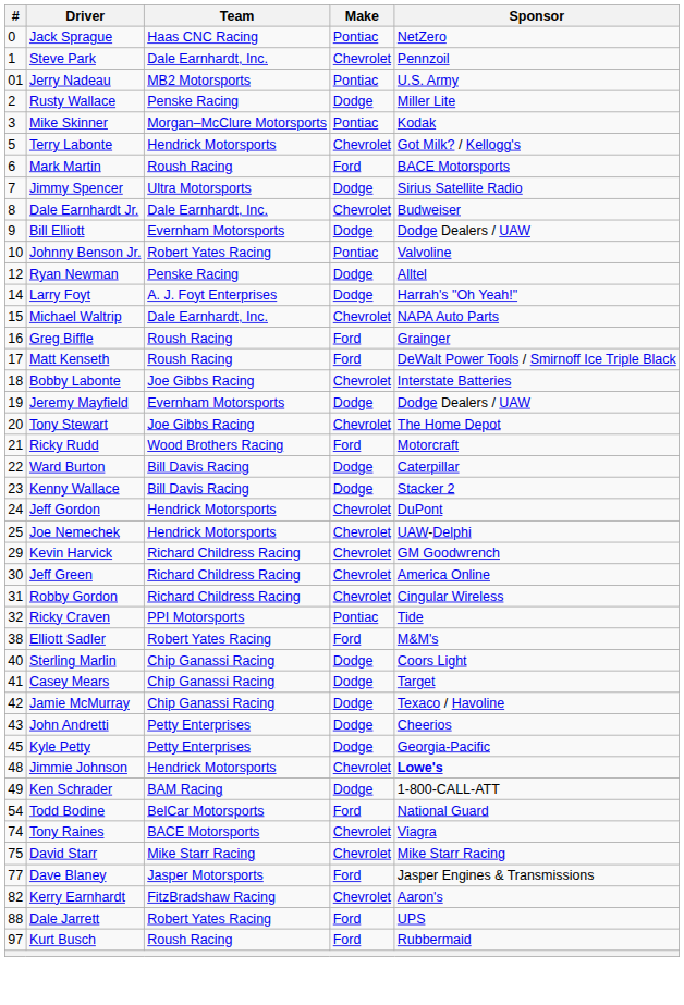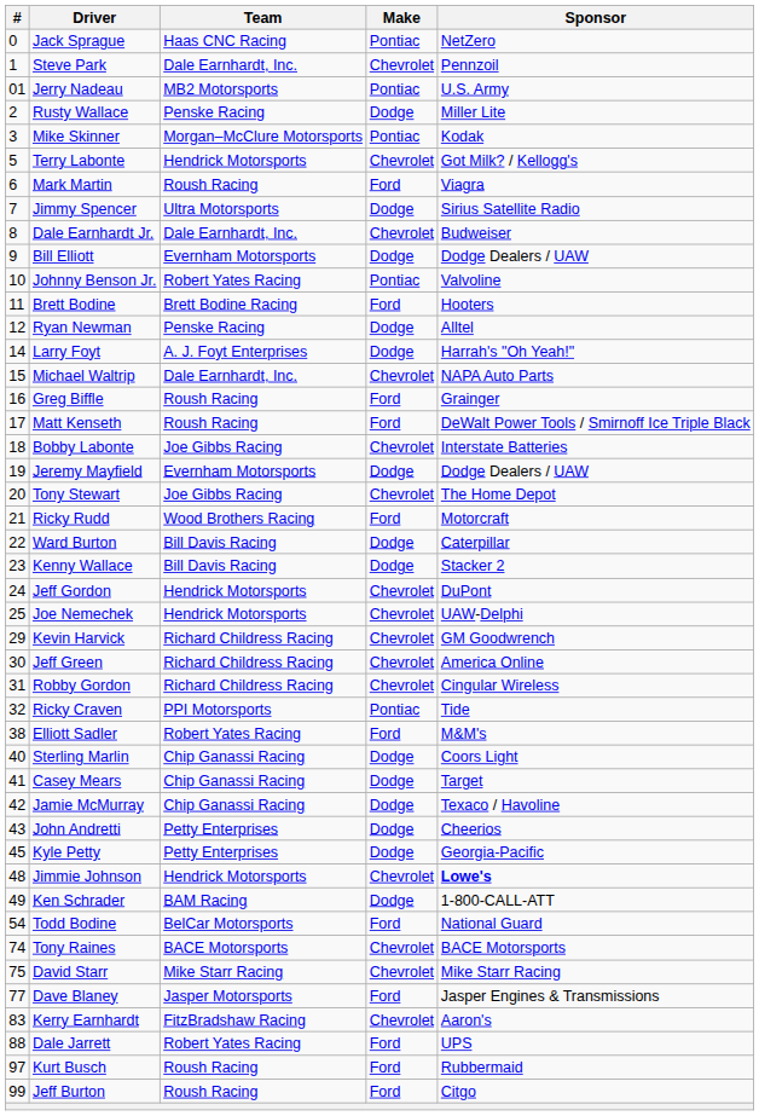 <table class="wikitable" style="font-size:95%">
 <tr>
 <th>#</th>
 <th>Driver</th>
 <th>Team</th>
 <th>Make</th>
 <th>Sponsor</th>
 </tr>
 <tr>
 <td>0</td>
 <td><a href='#'>Jack Sprague</a></td>
 <td><a href='#'>Haas CNC Racing</a></td>
 <td><a href='#'>Pontiac</a></td>
 <td><a href='#'>NetZero</a></td>
 </tr>
 <tr>
 <td>1</td>
 <td><a href='#'>Steve Park</a></td>
 <td><a href='#'>Dale Earnhardt, Inc.</a></td>
 <td><a href='#'>Chevrolet</a></td>
 <td><a href='#'>Pennzoil</a></td>
 </tr>
 <tr>
 <td>01</td>
 <td><a href='#'>Jerry Nadeau</a></td>
 <td><a href='#'>MB2 Motorsports</a></td>
 <td><a href='#'>Pontiac</a></td>
 <td><a href='#'>U.S. Army</a></td>
 </tr>
 <tr>
 <td>2</td>
 <td><a href='#'>Rusty Wallace</a></td>
 <td><a href='#'>Penske Racing</a></td>
 <td><a href='#'>Dodge</a></td>
 <td><a href='#'>Miller Lite</a></td>
 </tr>
 <tr>
 <td>3</td>
 <td><a href='#'>Mike Skinner</a></td>
 <td><a href='#'>Morgan–McClure Motorsports</a></td>
 <td><a href='#'>Pontiac</a></td>
 <td><a href='#'>Kodak</a></td>
 </tr>
 <tr>
 <td>5</td>
 <td><a href='#'>Terry Labonte</a></td>
 <td><a href='#'>Hendrick Motorsports</a></td>
 <td><a href='#'>Chevrolet</a></td>
 <td><a href='#'>Got Milk?</a> / <a href='#'>Kellogg's</a></td>
 </tr>
 <tr>
 <td>6</td>
 <td><a href='#'>Mark Martin</a></td>
 <td><a href='#'>Roush Racing</a></td>
 <td><a href='#'>Ford</a></td>
-<td><a href='#'>BACE Motorsports</a></td>
+<td><a href='#'>Viagra</a></td>
 </tr>
 <tr>
 <td>7</td>
 <td><a href='#'>Jimmy Spencer</a></td>
 <td><a href='#'>Ultra Motorsports</a></td>
 <td><a href='#'>Dodge</a></td>
 <td><a href='#'>Sirius Satellite Radio</a></td>
 </tr>
 <tr>
 <td>8</td>
 <td><a href='#'>Dale Earnhardt Jr.</a></td>
 <td><a href='#'>Dale Earnhardt, Inc.</a></td>
 <td><a href='#'>Chevrolet</a></td>
 <td><a href='#'>Budweiser</a></td>
 </tr>
 <tr>
 <td>9</td>
 <td><a href='#'>Bill Elliott</a></td>
 <td><a href='#'>Evernham Motorsports</a></td>
 <td><a href='#'>Dodge</a></td>
 <td><a href='#'>Dodge</a> Dealers / <a href='#'>UAW</a></td>
 </tr>
 <tr>
 <td>10</td>
 <td><a href='#'>Johnny Benson Jr.</a></td>
 <td><a href='#'>Robert Yates Racing</a></td>
 <td><a href='#'>Pontiac</a></td>
 <td><a href='#'>Valvoline</a></td>
+</tr>
+<tr>
+<td>11</td>
+<td><a href='#'>Brett Bodine</a></td>
+<td><a href='#'>Brett Bodine Racing</a></td>
+<td><a href='#'>Ford</a></td>
+<td><a href='#'>Hooters</a></td>
 </tr>
 <tr>
 <td>12</td>
 <td><a href='#'>Ryan Newman</a></td>
 <td><a href='#'>Penske Racing</a></td>
 <td><a href='#'>Dodge</a></td>
 <td><a href='#'>Alltel</a></td>
 </tr>
 <tr>
 <td>14</td>
 <td><a href='#'>Larry Foyt</a></td>
 <td><a href='#'>A. J. Foyt Enterprises</a></td>
 <td><a href='#'>Dodge</a></td>
 <td><a href='#'>Harrah's "Oh Yeah!"</a></td>
 </tr>
 <tr>
 <td>15</td>
 <td><a href='#'>Michael Waltrip</a></td>
 <td><a href='#'>Dale Earnhardt, Inc.</a></td>
 <td><a href='#'>Chevrolet</a></td>
 <td><a href='#'>NAPA Auto Parts</a></td>
 </tr>
 <tr>
 <td>16</td>
 <td><a href='#'>Greg Biffle</a></td>
 <td><a href='#'>Roush Racing</a></td>
 <td><a href='#'>Ford</a></td>
 <td><a href='#'>Grainger</a></td>
 </tr>
 <tr>
 <td>17</td>
 <td><a href='#'>Matt Kenseth</a></td>
 <td><a href='#'>Roush Racing</a></td>
 <td><a href='#'>Ford</a></td>
 <td><a href='#'>DeWalt Power Tools</a> / <a href='#'>Smirnoff Ice Triple Black</a></td>
 </tr>
 <tr>
 <td>18</td>
 <td><a href='#'>Bobby Labonte</a></td>
 <td><a href='#'>Joe Gibbs Racing</a></td>
 <td><a href='#'>Chevrolet</a></td>
 <td><a href='#'>Interstate Batteries</a></td>
 </tr>
 <tr>
 <td>19</td>
 <td><a href='#'>Jeremy Mayfield</a></td>
 <td><a href='#'>Evernham Motorsports</a></td>
 <td><a href='#'>Dodge</a></td>
 <td><a href='#'>Dodge</a> Dealers / <a href='#'>UAW</a></td>
 </tr>
 <tr>
 <td>20</td>
 <td><a href='#'>Tony Stewart</a></td>
 <td><a href='#'>Joe Gibbs Racing</a></td>
 <td><a href='#'>Chevrolet</a></td>
 <td><a href='#'>The Home Depot</a></td>
 </tr>
 <tr>
 <td>21</td>
 <td><a href='#'>Ricky Rudd</a></td>
 <td><a href='#'>Wood Brothers Racing</a></td>
 <td><a href='#'>Ford</a></td>
 <td><a href='#'>Motorcraft</a></td>
 </tr>
 <tr>
 <td>22</td>
 <td><a href='#'>Ward Burton</a></td>
 <td><a href='#'>Bill Davis Racing</a></td>
 <td><a href='#'>Dodge</a></td>
 <td><a href='#'>Caterpillar</a></td>
 </tr>
 <tr>
 <td>23</td>
 <td><a href='#'>Kenny Wallace</a></td>
 <td><a href='#'>Bill Davis Racing</a></td>
 <td><a href='#'>Dodge</a></td>
 <td><a href='#'>Stacker 2</a></td>
 </tr>
 <tr>
 <td>24</td>
 <td><a href='#'>Jeff Gordon</a></td>
 <td><a href='#'>Hendrick Motorsports</a></td>
 <td><a href='#'>Chevrolet</a></td>
 <td><a href='#'>DuPont</a></td>
 </tr>
 <tr>
 <td>25</td>
 <td><a href='#'>Joe Nemechek</a></td>
 <td><a href='#'>Hendrick Motorsports</a></td>
 <td><a href='#'>Chevrolet</a></td>
 <td><a href='#'>UAW</a>-<a href='#'>Delphi</a></td>
 </tr>
 <tr>
 <td>29</td>
 <td><a href='#'>Kevin Harvick</a></td>
 <td><a href='#'>Richard Childress Racing</a></td>
 <td><a href='#'>Chevrolet</a></td>
 <td><a href='#'>GM Goodwrench</a></td>
 </tr>
 <tr>
 <td>30</td>
 <td><a href='#'>Jeff Green</a></td>
 <td><a href='#'>Richard Childress Racing</a></td>
 <td><a href='#'>Chevrolet</a></td>
 <td><a href='#'>America Online</a></td>
 </tr>
 <tr>
 <td>31</td>
 <td><a href='#'>Robby Gordon</a></td>
 <td><a href='#'>Richard Childress Racing</a></td>
 <td><a href='#'>Chevrolet</a></td>
 <td><a href='#'>Cingular Wireless</a></td>
 </tr>
 <tr>
 <td>32</td>
 <td><a href='#'>Ricky Craven</a></td>
 <td><a href='#'>PPI Motorsports</a></td>
 <td><a href='#'>Pontiac</a></td>
 <td><a href='#'>Tide</a></td>
 </tr>
 <tr>
 <td>38</td>
 <td><a href='#'>Elliott Sadler</a></td>
 <td><a href='#'>Robert Yates Racing</a></td>
 <td><a href='#'>Ford</a></td>
 <td><a href='#'>M&M's</a></td>
 </tr>
 <tr>
 <td>40</td>
 <td><a href='#'>Sterling Marlin</a></td>
 <td><a href='#'>Chip Ganassi Racing</a></td>
 <td><a href='#'>Dodge</a></td>
 <td><a href='#'>Coors Light</a></td>
 </tr>
 <tr>
 <td>41</td>
 <td><a href='#'>Casey Mears</a></td>
 <td><a href='#'>Chip Ganassi Racing</a></td>
 <td><a href='#'>Dodge</a></td>
 <td><a href='#'>Target</a></td>
 </tr>
 <tr>
 <td>42</td>
 <td><a href='#'>Jamie McMurray</a></td>
 <td><a href='#'>Chip Ganassi Racing</a></td>
 <td><a href='#'>Dodge</a></td>
 <td><a href='#'>Texaco</a> / <a href='#'>Havoline</a></td>
 </tr>
 <tr>
 <td>43</td>
 <td><a href='#'>John Andretti</a></td>
 <td><a href='#'>Petty Enterprises</a></td>
 <td><a href='#'>Dodge</a></td>
 <td><a href='#'>Cheerios</a></td>
 </tr>
 <tr>
 <td>45</td>
 <td><a href='#'>Kyle Petty</a></td>
 <td><a href='#'>Petty Enterprises</a></td>
 <td><a href='#'>Dodge</a></td>
 <td><a href='#'>Georgia-Pacific</a></td>
 </tr>
 <tr>
 <td>48</td>
 <td><a href='#'>Jimmie Johnson</a></td>
 <td><a href='#'>Hendrick Motorsports</a></td>
 <td><a href='#'>Chevrolet</a></td>
 <td><strong><a href='#'>Lowe's</a></strong></td>
 </tr>
 <tr>
 <td>49</td>
 <td><a href='#'>Ken Schrader</a></td>
 <td><a href='#'>BAM Racing</a></td>
 <td><a href='#'>Dodge</a></td>
 <td>1-800-CALL-ATT</td>
 </tr>
 <tr>
 <td>54</td>
 <td><a href='#'>Todd Bodine</a></td>
 <td><a href='#'>BelCar Motorsports</a></td>
 <td><a href='#'>Ford</a></td>
 <td><a href='#'>National Guard</a></td>
 </tr>
 <tr>
 <td>74</td>
 <td><a href='#'>Tony Raines</a></td>
 <td><a href='#'>BACE Motorsports</a></td>
 <td><a href='#'>Chevrolet</a></td>
-<td><a href='#'>Viagra</a></td>
+<td><a href='#'>BACE Motorsports</a></td>
 </tr>
 <tr>
 <td>75</td>
 <td><a href='#'>David Starr</a></td>
 <td><a href='#'>Mike Starr Racing</a></td>
 <td><a href='#'>Chevrolet</a></td>
 <td><a href='#'>Mike Starr Racing</a></td>
 </tr>
 <tr>
 <td>77</td>
 <td><a href='#'>Dave Blaney</a></td>
 <td><a href='#'>Jasper Motorsports</a></td>
 <td><a href='#'>Ford</a></td>
 <td>Jasper Engines & Transmissions</td>
 </tr>
 <tr>
-<td>82</td>
+<td>83</td>
 <td><a href='#'>Kerry Earnhardt</a></td>
 <td><a href='#'>FitzBradshaw Racing</a></td>
 <td><a href='#'>Chevrolet</a></td>
 <td><a href='#'>Aaron's</a></td>
 </tr>
 <tr>
 <td>88</td>
 <td><a href='#'>Dale Jarrett</a></td>
 <td><a href='#'>Robert Yates Racing</a></td>
 <td><a href='#'>Ford</a></td>
 <td><a href='#'>UPS</a></td>
 </tr>
 <tr>
 <td>97</td>
 <td><a href='#'>Kurt Busch</a></td>
 <td><a href='#'>Roush Racing</a></td>
 <td><a href='#'>Ford</a></td>
 <td><a href='#'>Rubbermaid</a></td>
 </tr>
 <tr>
+<td>99</td>
+<td><a href='#'>Jeff Burton</a></td>
+<td><a href='#'>Roush Racing</a></td>
+<td><a href='#'>Ford</a></td>
+<td><a href='#'>Citgo</a></td>
+</tr>
+<tr>
 <th colspan="5"></th>
 </tr>
 </table>
